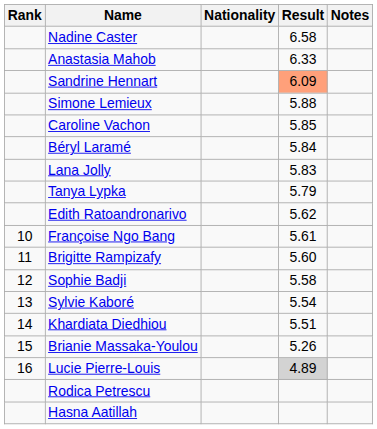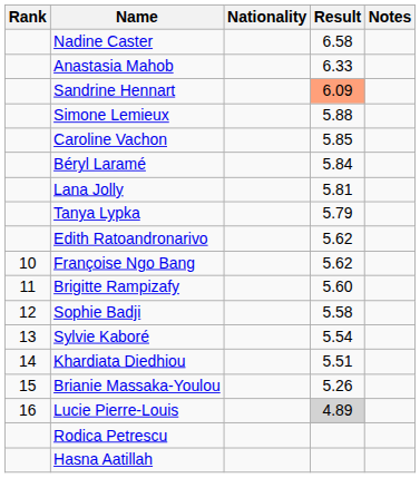 <table class="wikitable sortable" style="text-align:center">
 <tr>
 <th>Rank</th>
 <th>Name</th>
 <th>Nationality</th>
 <th>Result</th>
 <th>Notes</th>
 </tr>
 <tr>
 <td></td>
 <td align=left><a href='#'>Nadine Caster</a></td>
 <td align=left></td>
 <td>6.58</td>
 <td></td>
 </tr>
 <tr>
 <td></td>
 <td align=left><a href='#'>Anastasia Mahob</a></td>
 <td align=left></td>
 <td>6.33</td>
 <td></td>
 </tr>
 <tr>
 <td></td>
 <td align=left><a href='#'>Sandrine Hennart</a></td>
 <td align=left></td>
 <td style="background: lightsalmon;">6.09</td>
 <td></td>
 </tr>
 <tr>
 <td></td>
 <td align=left><a href='#'>Simone Lemieux</a></td>
 <td align=left></td>
 <td>5.88</td>
 <td></td>
 </tr>
 <tr>
 <td></td>
 <td align=left><a href='#'>Caroline Vachon</a></td>
 <td align=left></td>
 <td>5.85</td>
 <td></td>
 </tr>
 <tr>
 <td></td>
 <td align=left><a href='#'>Béryl Laramé</a></td>
 <td align=left></td>
 <td>5.84</td>
 <td></td>
 </tr>
 <tr>
 <td></td>
 <td align=left><a href='#'>Lana Jolly</a></td>
 <td align=left></td>
-<td>5.83</td>
+<td>5.81</td>
 <td></td>
 </tr>
 <tr>
 <td></td>
 <td align=left><a href='#'>Tanya Lypka</a></td>
 <td align=left></td>
 <td>5.79</td>
 <td></td>
 </tr>
 <tr>
 <td></td>
 <td align=left><a href='#'>Edith Ratoandronarivo</a></td>
 <td align=left></td>
 <td>5.62</td>
 <td></td>
 </tr>
 <tr>
 <td>10</td>
 <td align=left><a href='#'>Françoise Ngo Bang</a></td>
 <td align=left></td>
-<td>5.61</td>
+<td>5.62</td>
 <td></td>
 </tr>
 <tr>
 <td>11</td>
 <td align=left><a href='#'>Brigitte Rampizafy</a></td>
 <td align=left></td>
 <td>5.60</td>
 <td></td>
 </tr>
 <tr>
 <td>12</td>
 <td align=left><a href='#'>Sophie Badji</a></td>
 <td align=left></td>
 <td>5.58</td>
 <td></td>
 </tr>
 <tr>
 <td>13</td>
 <td align=left><a href='#'>Sylvie Kaboré</a></td>
 <td align=left></td>
 <td>5.54</td>
 <td></td>
 </tr>
 <tr>
 <td>14</td>
 <td align=left><a href='#'>Khardiata Diedhiou</a></td>
 <td align=left></td>
 <td>5.51</td>
 <td></td>
 </tr>
 <tr>
 <td>15</td>
 <td align=left><a href='#'>Brianie Massaka-Youlou</a></td>
 <td align=left></td>
 <td>5.26</td>
 <td></td>
 </tr>
 <tr>
 <td>16</td>
 <td align=left><a href='#'>Lucie Pierre-Louis</a></td>
 <td align=left></td>
 <td style="background: lightgrey;">4.89</td>
 <td></td>
 </tr>
 <tr>
 <td></td>
 <td align=left><a href='#'>Rodica Petrescu</a></td>
 <td align=left></td>
 <td></td>
 <td></td>
 </tr>
 <tr>
 <td></td>
 <td align=left><a href='#'>Hasna Aatillah</a></td>
 <td align=left></td>
 <td></td>
 <td></td>
 </tr>
 </table>
